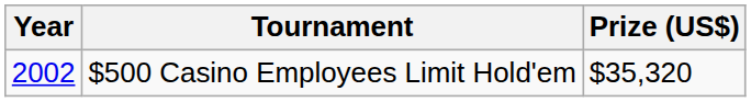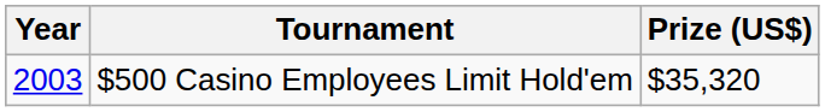 <table class="wikitable">
 <tr>
 <th>Year</th>
 <th>Tournament</th>
 <th>Prize (US$)</th>
 </tr>
 <tr>
-<td><a href='#'>2002</a></td>
+<td><a href='#'>2003</a></td>
 <td>$500 Casino Employees Limit Hold'em</td>
 <td>$35,320</td>
 </tr>
 </table>
